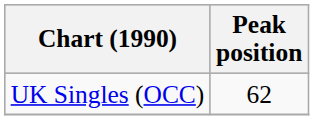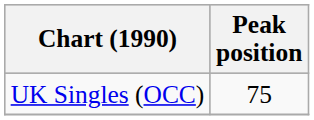 <table class="wikitable sortable">
 <tr>
 <th>Chart (1990)</th>
 <th>Peak<br>position</th>
 </tr>
 <tr>
 <td><a href='#'>UK Singles</a> (<a href='#'>OCC</a>)</td>
-<td align="center">62</td>
+<td align="center">75</td>
 </tr>
 <tr>
 </tr>
 </table>
